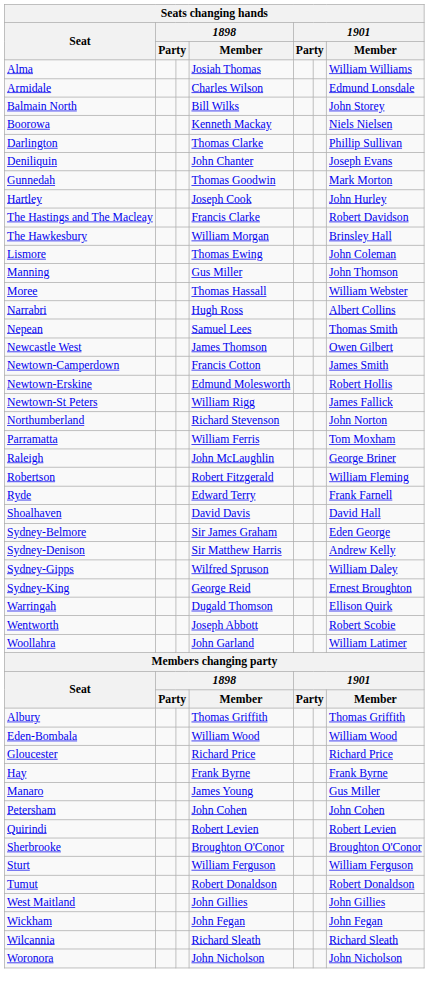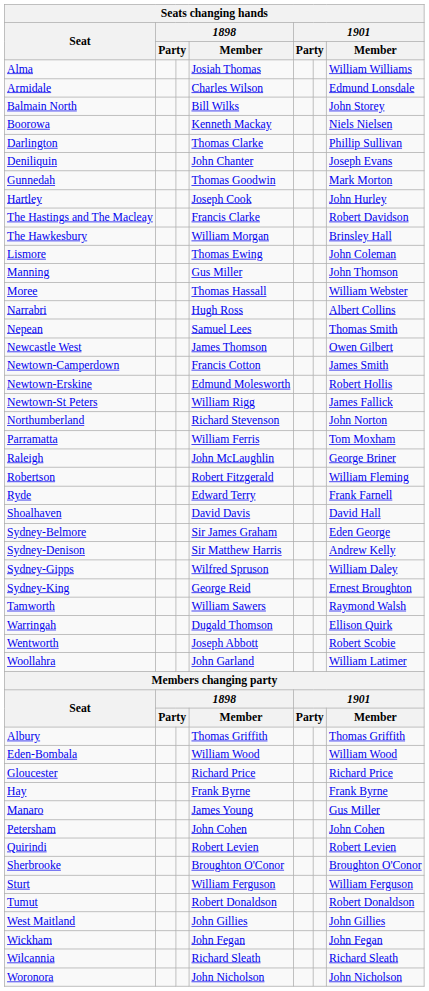 <table class="wikitable">
 <tr>
 <th colspan="7">Seats changing hands</th>
 </tr>
 <tr>
 <th rowspan="2">Seat</th>
 <th colspan="3"><em>1898</em></th>
 <th colspan="3"><em>1901</em></th>
 </tr>
 <tr>
 <th colspan="2">Party</th>
 <th>Member</th>
 <th colspan="2">Party</th>
 <th>Member</th>
 </tr>
 <tr>
 <td><a href='#'>Alma</a></td>
 <td> </td>
 <td></td>
 <td><a href='#'>Josiah Thomas</a></td>
 <td> </td>
 <td></td>
 <td><a href='#'>William Williams</a></td>
 </tr>
 <tr>
 <td><a href='#'>Armidale</a></td>
 <td> </td>
 <td></td>
 <td><a href='#'>Charles Wilson</a></td>
 <td> </td>
 <td></td>
 <td><a href='#'>Edmund Lonsdale</a></td>
 </tr>
 <tr>
 <td><a href='#'>Balmain North</a></td>
 <td> </td>
 <td></td>
 <td><a href='#'>Bill Wilks</a></td>
 <td> </td>
 <td></td>
 <td><a href='#'>John Storey</a></td>
 </tr>
 <tr>
 <td><a href='#'>Boorowa</a></td>
 <td> </td>
 <td></td>
 <td><a href='#'>Kenneth Mackay</a></td>
 <td> </td>
 <td></td>
 <td><a href='#'>Niels Nielsen</a></td>
 </tr>
 <tr>
 <td><a href='#'>Darlington</a></td>
 <td> </td>
 <td></td>
 <td><a href='#'>Thomas Clarke</a></td>
 <td> </td>
 <td></td>
 <td><a href='#'>Phillip Sullivan</a></td>
 </tr>
 <tr>
 <td><a href='#'>Deniliquin</a></td>
 <td> </td>
 <td></td>
 <td><a href='#'>John Chanter</a></td>
 <td> </td>
 <td></td>
 <td><a href='#'>Joseph Evans</a></td>
 </tr>
 <tr>
 <td><a href='#'>Gunnedah</a></td>
 <td> </td>
 <td></td>
 <td><a href='#'>Thomas Goodwin</a></td>
 <td> </td>
 <td></td>
 <td><a href='#'>Mark Morton</a></td>
 </tr>
 <tr>
 <td><a href='#'>Hartley</a></td>
 <td> </td>
 <td></td>
 <td><a href='#'>Joseph Cook</a></td>
 <td> </td>
 <td></td>
 <td><a href='#'>John Hurley</a></td>
 </tr>
 <tr>
 <td><a href='#'>The Hastings and The Macleay</a></td>
 <td> </td>
 <td></td>
 <td><a href='#'>Francis Clarke</a></td>
 <td> </td>
 <td></td>
 <td><a href='#'>Robert Davidson</a></td>
 </tr>
 <tr>
 <td><a href='#'>The Hawkesbury</a></td>
 <td> </td>
 <td></td>
 <td><a href='#'>William Morgan</a></td>
 <td> </td>
 <td></td>
 <td><a href='#'>Brinsley Hall</a></td>
 </tr>
 <tr>
 <td><a href='#'>Lismore</a></td>
 <td> </td>
 <td></td>
 <td><a href='#'>Thomas Ewing</a></td>
 <td> </td>
 <td></td>
 <td><a href='#'>John Coleman</a></td>
 </tr>
 <tr>
 <td><a href='#'>Manning</a></td>
 <td> </td>
 <td></td>
 <td><a href='#'>Gus Miller</a></td>
 <td> </td>
 <td></td>
 <td><a href='#'>John Thomson</a></td>
 </tr>
 <tr>
 <td><a href='#'>Moree</a></td>
 <td> </td>
 <td></td>
 <td><a href='#'>Thomas Hassall</a></td>
 <td> </td>
 <td></td>
 <td><a href='#'>William Webster</a></td>
 </tr>
 <tr>
 <td><a href='#'>Narrabri</a></td>
 <td> </td>
 <td></td>
 <td><a href='#'>Hugh Ross</a></td>
 <td> </td>
 <td></td>
 <td><a href='#'>Albert Collins</a></td>
 </tr>
 <tr>
 <td><a href='#'>Nepean</a></td>
 <td> </td>
 <td></td>
 <td><a href='#'>Samuel Lees</a></td>
 <td> </td>
 <td></td>
 <td><a href='#'>Thomas Smith</a></td>
 </tr>
 <tr>
 <td><a href='#'>Newcastle West</a></td>
 <td> </td>
 <td></td>
 <td><a href='#'>James Thomson</a></td>
 <td> </td>
 <td></td>
 <td><a href='#'>Owen Gilbert</a></td>
 </tr>
 <tr>
 <td><a href='#'>Newtown-Camperdown</a></td>
 <td> </td>
 <td></td>
 <td><a href='#'>Francis Cotton</a></td>
 <td> </td>
 <td></td>
 <td><a href='#'>James Smith</a></td>
 </tr>
 <tr>
 <td><a href='#'>Newtown-Erskine</a></td>
 <td> </td>
 <td></td>
 <td><a href='#'>Edmund Molesworth</a></td>
 <td> </td>
 <td></td>
 <td><a href='#'>Robert Hollis</a></td>
 </tr>
 <tr>
 <td><a href='#'>Newtown-St Peters</a></td>
 <td> </td>
 <td></td>
 <td><a href='#'>William Rigg</a></td>
 <td> </td>
 <td></td>
 <td><a href='#'>James Fallick</a></td>
 </tr>
 <tr>
 <td><a href='#'>Northumberland</a></td>
 <td> </td>
 <td></td>
 <td><a href='#'>Richard Stevenson</a></td>
 <td> </td>
 <td></td>
 <td><a href='#'>John Norton</a></td>
 </tr>
 <tr>
 <td><a href='#'>Parramatta</a></td>
 <td> </td>
 <td></td>
 <td><a href='#'>William Ferris</a></td>
 <td> </td>
 <td></td>
 <td><a href='#'>Tom Moxham</a></td>
 </tr>
 <tr>
 <td><a href='#'>Raleigh</a></td>
 <td> </td>
 <td></td>
 <td><a href='#'>John McLaughlin</a></td>
 <td> </td>
 <td></td>
 <td><a href='#'>George Briner</a></td>
 </tr>
 <tr>
 <td><a href='#'>Robertson</a></td>
 <td> </td>
 <td></td>
 <td><a href='#'>Robert Fitzgerald</a></td>
 <td> </td>
 <td></td>
 <td><a href='#'>William Fleming</a></td>
 </tr>
 <tr>
 <td><a href='#'>Ryde</a></td>
 <td> </td>
 <td></td>
 <td><a href='#'>Edward Terry</a></td>
 <td> </td>
 <td></td>
 <td><a href='#'>Frank Farnell</a></td>
 </tr>
 <tr>
 <td><a href='#'>Shoalhaven</a></td>
 <td> </td>
 <td></td>
 <td><a href='#'>David Davis</a></td>
 <td> </td>
 <td></td>
 <td><a href='#'>David Hall</a></td>
 </tr>
 <tr>
 <td><a href='#'>Sydney-Belmore</a></td>
 <td> </td>
 <td></td>
 <td><a href='#'>Sir James Graham</a></td>
 <td> </td>
 <td></td>
 <td><a href='#'>Eden George</a></td>
 </tr>
 <tr>
 <td><a href='#'>Sydney-Denison</a></td>
 <td> </td>
 <td></td>
 <td><a href='#'>Sir Matthew Harris</a></td>
 <td> </td>
 <td></td>
 <td><a href='#'>Andrew Kelly</a></td>
 </tr>
 <tr>
 <td><a href='#'>Sydney-Gipps</a></td>
 <td> </td>
 <td></td>
 <td><a href='#'>Wilfred Spruson</a></td>
 <td> </td>
 <td></td>
 <td><a href='#'>William Daley</a></td>
 </tr>
 <tr>
 <td><a href='#'>Sydney-King</a></td>
 <td> </td>
 <td></td>
 <td><a href='#'>George Reid</a></td>
 <td> </td>
 <td></td>
 <td><a href='#'>Ernest Broughton</a></td>
 </tr>
 <tr>
+<td><a href='#'>Tamworth</a></td>
+<td> </td>
+<td></td>
+<td><a href='#'>William Sawers</a></td>
+<td> </td>
+<td></td>
+<td><a href='#'>Raymond Walsh</a></td>
+</tr>
+<tr>
 <td><a href='#'>Warringah</a></td>
 <td> </td>
 <td></td>
 <td><a href='#'>Dugald Thomson</a></td>
 <td> </td>
 <td></td>
 <td><a href='#'>Ellison Quirk</a></td>
 </tr>
 <tr>
 <td><a href='#'>Wentworth</a></td>
 <td> </td>
 <td></td>
 <td><a href='#'>Joseph Abbott</a></td>
 <td> </td>
 <td></td>
 <td><a href='#'>Robert Scobie</a></td>
 </tr>
 <tr>
 <td><a href='#'>Woollahra</a></td>
 <td> </td>
 <td></td>
 <td><a href='#'>John Garland</a></td>
 <td> </td>
 <td></td>
 <td><a href='#'>William Latimer</a></td>
 </tr>
 <tr>
 <th colspan="7">Members changing party</th>
 </tr>
 <tr>
 <th rowspan="2">Seat</th>
 <th colspan="3"><em>1898</em></th>
 <th colspan="3"><em>1901</em></th>
 </tr>
 <tr>
 <th colspan="2">Party</th>
 <th>Member</th>
 <th colspan="2">Party</th>
 <th>Member</th>
 </tr>
 <tr>
 <td><a href='#'>Albury</a></td>
 <td> </td>
 <td></td>
 <td><a href='#'>Thomas Griffith</a></td>
 <td> </td>
 <td></td>
 <td><a href='#'>Thomas Griffith</a></td>
 </tr>
 <tr>
 <td><a href='#'>Eden-Bombala</a></td>
 <td> </td>
 <td></td>
 <td><a href='#'>William Wood</a></td>
 <td> </td>
 <td></td>
 <td><a href='#'>William Wood</a></td>
 </tr>
 <tr>
 <td><a href='#'>Gloucester</a></td>
 <td> </td>
 <td></td>
 <td><a href='#'>Richard Price</a></td>
 <td> </td>
 <td></td>
 <td><a href='#'>Richard Price</a></td>
 </tr>
 <tr>
 <td><a href='#'>Hay</a></td>
 <td> </td>
 <td></td>
 <td><a href='#'>Frank Byrne</a></td>
 <td> </td>
 <td></td>
 <td><a href='#'>Frank Byrne</a></td>
 </tr>
 <tr>
 <td><a href='#'>Manaro</a></td>
 <td> </td>
 <td></td>
 <td><a href='#'>James Young</a></td>
 <td> </td>
 <td></td>
 <td><a href='#'>Gus Miller</a></td>
 </tr>
 <tr>
 <td><a href='#'>Petersham</a></td>
 <td> </td>
 <td></td>
 <td><a href='#'>John Cohen</a></td>
 <td> </td>
 <td></td>
 <td><a href='#'>John Cohen</a></td>
 </tr>
 <tr>
 <td><a href='#'>Quirindi</a></td>
 <td> </td>
 <td></td>
 <td><a href='#'>Robert Levien</a></td>
 <td> </td>
 <td></td>
 <td><a href='#'>Robert Levien</a></td>
 </tr>
 <tr>
 <td><a href='#'>Sherbrooke</a></td>
 <td> </td>
 <td></td>
 <td><a href='#'>Broughton O'Conor</a></td>
 <td> </td>
 <td></td>
 <td><a href='#'>Broughton O'Conor</a></td>
 </tr>
 <tr>
 <td><a href='#'>Sturt</a></td>
 <td> </td>
 <td></td>
 <td><a href='#'>William Ferguson</a></td>
 <td> </td>
 <td></td>
 <td><a href='#'>William Ferguson</a></td>
 </tr>
 <tr>
 <td><a href='#'>Tumut</a></td>
 <td> </td>
 <td></td>
 <td><a href='#'>Robert Donaldson</a></td>
 <td> </td>
 <td></td>
 <td><a href='#'>Robert Donaldson</a></td>
 </tr>
 <tr>
 <td><a href='#'>West Maitland</a></td>
 <td> </td>
 <td></td>
 <td><a href='#'>John Gillies</a></td>
 <td> </td>
 <td></td>
 <td><a href='#'>John Gillies</a></td>
 </tr>
 <tr>
 <td><a href='#'>Wickham</a></td>
 <td> </td>
 <td></td>
 <td><a href='#'>John Fegan</a></td>
 <td> </td>
 <td></td>
 <td><a href='#'>John Fegan</a></td>
 </tr>
 <tr>
 <td><a href='#'>Wilcannia</a></td>
 <td> </td>
 <td></td>
 <td><a href='#'>Richard Sleath</a></td>
 <td> </td>
 <td></td>
 <td><a href='#'>Richard Sleath</a></td>
 </tr>
 <tr>
 <td><a href='#'>Woronora</a></td>
 <td> </td>
 <td></td>
 <td><a href='#'>John Nicholson</a></td>
 <td> </td>
 <td></td>
 <td><a href='#'>John Nicholson</a></td>
 </tr>
 </table>
